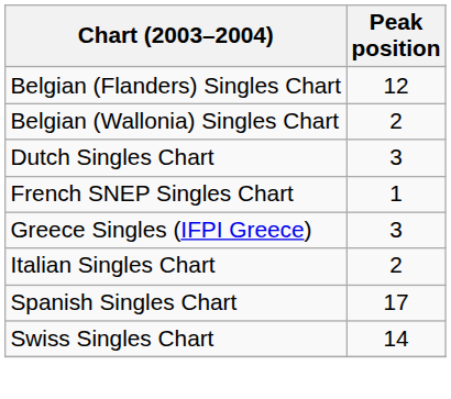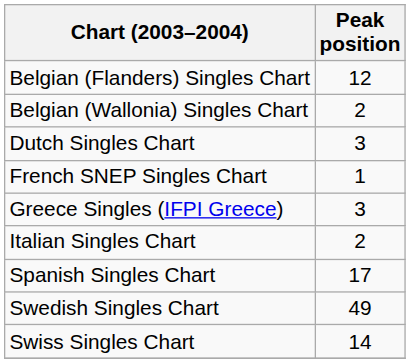 <table class="wikitable sortable">
 <tr>
 <th>Chart (2003–2004)</th>
 <th>Peak<br>position</th>
 </tr>
 <tr>
 <td>Belgian (Flanders) Singles Chart</td>
 <td align="center">12</td>
 </tr>
 <tr>
 <td>Belgian (Wallonia) Singles Chart</td>
 <td align="center">2</td>
 </tr>
 <tr>
 <td>Dutch Singles Chart</td>
 <td align="center">3</td>
 </tr>
 <tr>
 <td>French SNEP Singles Chart</td>
 <td align="center">1</td>
 </tr>
 <tr>
 <td align="left">Greece Singles (<a href='#'>IFPI Greece</a>)</td>
 <td align="center">3</td>
 </tr>
 <tr>
 <td>Italian Singles Chart</td>
 <td align="center">2</td>
 </tr>
 <tr>
 <td>Spanish Singles Chart</td>
 <td align="center">17</td>
 </tr>
 <tr>
+<td>Swedish Singles Chart</td>
+<td align="center">49</td>
+</tr>
+<tr>
 <td>Swiss Singles Chart</td>
 <td align="center">14</td>
 </tr>
 <tr>
 </tr>
 </table>
